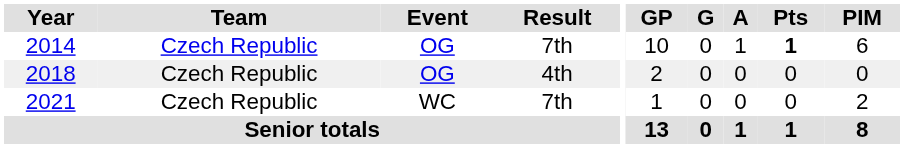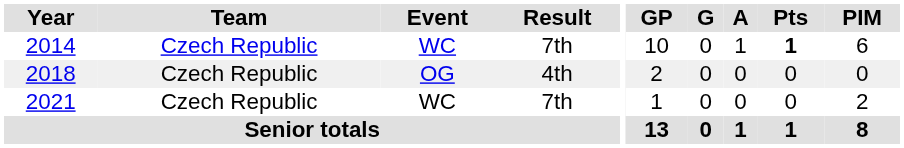 <table border="0" cellpadding="1" cellspacing="0" ID="Table3" style="text-align:center; width:40em">
 <tr ALIGN="center" bgcolor="#e0e0e0">
 <th>Year</th>
 <th>Team</th>
 <th>Event</th>
 <th>Result</th>
 <th rowspan="99" bgcolor="#ffffff"></th>
 <th>GP</th>
 <th>G</th>
 <th>A</th>
 <th>Pts</th>
 <th>PIM</th>
 </tr>
 <tr>
 <td><a href='#'>2014</a></td>
 <td><a href='#'>Czech Republic</a></td>
-<td><a href='#'>OG</a></td>
+<td><a href='#'>WC</a></td>
 <td>7th</td>
 <td>10</td>
 <td>0</td>
 <td>1</td>
 <td><strong>1</strong></td>
 <td>6</td>
 </tr>
 <tr bgcolor="#f0f0f0">
 <td><a href='#'>2018</a></td>
 <td>Czech Republic</td>
 <td><a href='#'>OG</a></td>
 <td>4th</td>
 <td>2</td>
 <td>0</td>
 <td>0</td>
 <td>0</td>
 <td>0</td>
 </tr>
 <tr>
 <td><a href='#'>2021</a></td>
 <td>Czech Republic</td>
 <td>WC</td>
 <td>7th</td>
 <td>1</td>
 <td>0</td>
 <td>0</td>
 <td>0</td>
 <td>2</td>
 </tr>
 <tr bgcolor="#e0e0e0">
 <th colspan="4">Senior totals</th>
 <th>13</th>
 <th>0</th>
 <th>1</th>
 <th>1</th>
 <th>8</th>
 </tr>
 </table>
